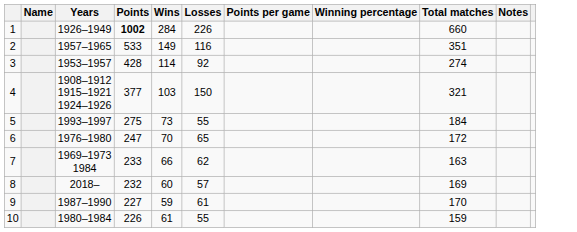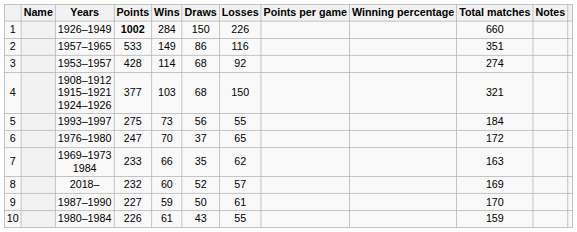 <table class="sortable wikitable plainrowheaders" style="text-align: center;">
 <tr>
 <th></th>
 <th>Name</th>
 <th>Years</th>
 <th>Points</th>
 <th>Wins</th>
+<th>Draws</th>
 <th>Losses</th>
 <th>Points per game</th>
 <th>Winning percentage</th>
 <th>Total matches</th>
 <th>Notes</th>
 <th></th>
 </tr>
 <tr>
 <td>1</td>
 <th scope="row"> </th>
 <td>1926–1949</td>
 <td><strong>1002</strong></td>
 <td>284</td>
+<td>150</td>
 <td>226</td>
 <td></td>
 <td></td>
 <td>660</td>
 <td></td>
 <td></td>
 </tr>
 <tr>
 <td>2</td>
 <th scope="row"> </th>
 <td>1957–1965</td>
 <td>533</td>
 <td>149</td>
+<td>86</td>
 <td>116</td>
 <td></td>
 <td></td>
 <td>351</td>
 <td></td>
 <td></td>
 </tr>
 <tr>
 <td>3</td>
 <th scope="row"> </th>
 <td>1953–1957</td>
 <td>428</td>
 <td>114</td>
+<td>68</td>
 <td>92</td>
 <td></td>
 <td></td>
 <td>274</td>
 <td></td>
 <td></td>
 </tr>
 <tr>
 <td>4</td>
 <th scope="row"> </th>
 <td>1908–1912<br>1915–1921<br>1924–1926</td>
 <td>377</td>
 <td>103</td>
+<td>68</td>
 <td>150</td>
 <td></td>
 <td></td>
 <td>321</td>
 <td></td>
 <td></td>
 </tr>
 <tr>
 <td>5</td>
 <th scope="row"> </th>
 <td>1993–1997</td>
 <td>275</td>
 <td>73</td>
+<td>56</td>
 <td>55</td>
 <td></td>
 <td></td>
 <td>184</td>
 <td></td>
 <td></td>
 </tr>
 <tr>
 <td>6</td>
 <th scope="row"> </th>
 <td>1976–1980</td>
 <td>247</td>
 <td>70</td>
+<td>37</td>
 <td>65</td>
 <td></td>
 <td></td>
 <td>172</td>
 <td></td>
 <td></td>
 </tr>
 <tr>
 <td>7</td>
 <th scope="row"> </th>
 <td>1969–1973<br>1984</td>
 <td>233</td>
 <td>66</td>
+<td>35</td>
 <td>62</td>
 <td></td>
 <td></td>
 <td>163</td>
 <td></td>
 <td></td>
 </tr>
 <tr>
 <td>8</td>
 <th scope="row"> </th>
 <td>2018–</td>
 <td>232</td>
 <td>60</td>
+<td>52</td>
 <td>57</td>
 <td></td>
 <td></td>
 <td>169</td>
 <td></td>
 <td></td>
 </tr>
 <tr>
 <td>9</td>
 <th scope="row"> </th>
 <td>1987–1990</td>
 <td>227</td>
 <td>59</td>
+<td>50</td>
 <td>61</td>
 <td></td>
 <td></td>
 <td>170</td>
 <td></td>
 <td></td>
 </tr>
 <tr>
 <td>10</td>
 <th scope="row"> </th>
 <td>1980–1984</td>
 <td>226</td>
 <td>61</td>
+<td>43</td>
 <td>55</td>
 <td></td>
 <td></td>
 <td>159</td>
 <td></td>
 <td></td>
 </tr>
 </table>
